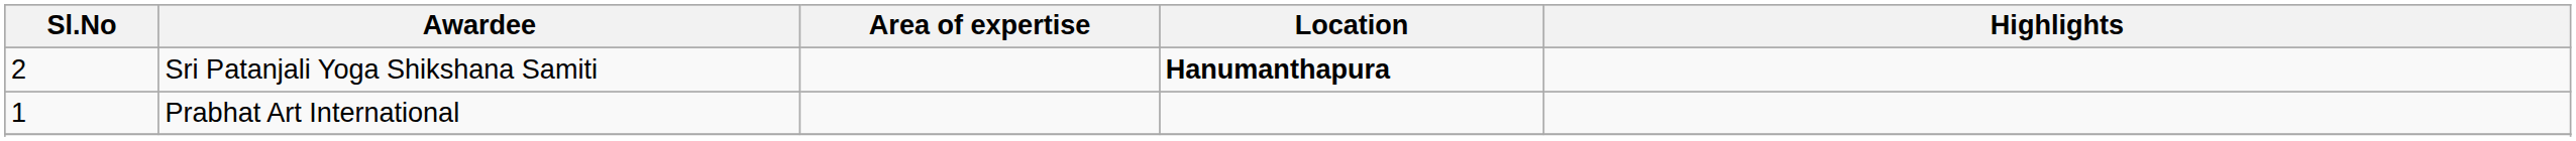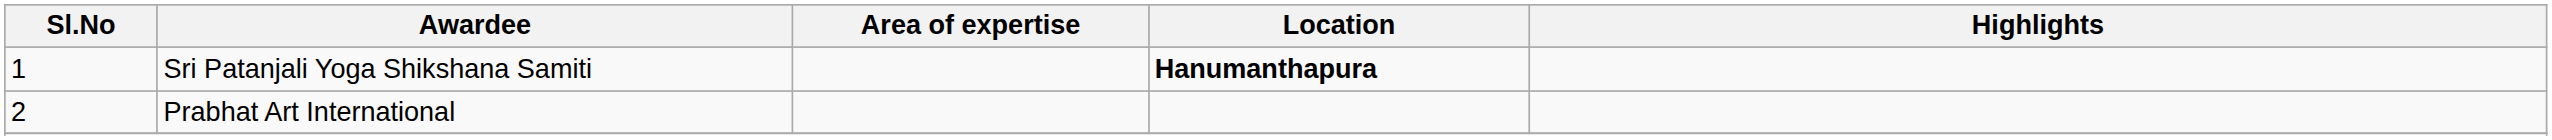 <table class="wikitable sortable"  width=95%>
 <tr>
 <th width=6%>Sl.No</th>
 <th width=25%>Awardee</th>
 <th width=14%>Area of expertise</th>
 <th width=15%>Location</th>
 <th width=40%>Highlights</th>
 </tr>
 <tr>
-<td>2</td>
+<td>1</td>
 <td>Sri Patanjali Yoga Shikshana Samiti</td>
 <td></td>
 <td><strong>Hanumanthapura</strong></td>
 <td></td>
 </tr>
 <tr>
-<td>1</td>
+<td>2</td>
 <td>Prabhat Art International</td>
 <td></td>
 <td></td>
 <td></td>
 </tr>
 <tr>
 </tr>
 <tr>
 </tr>
 </table>
